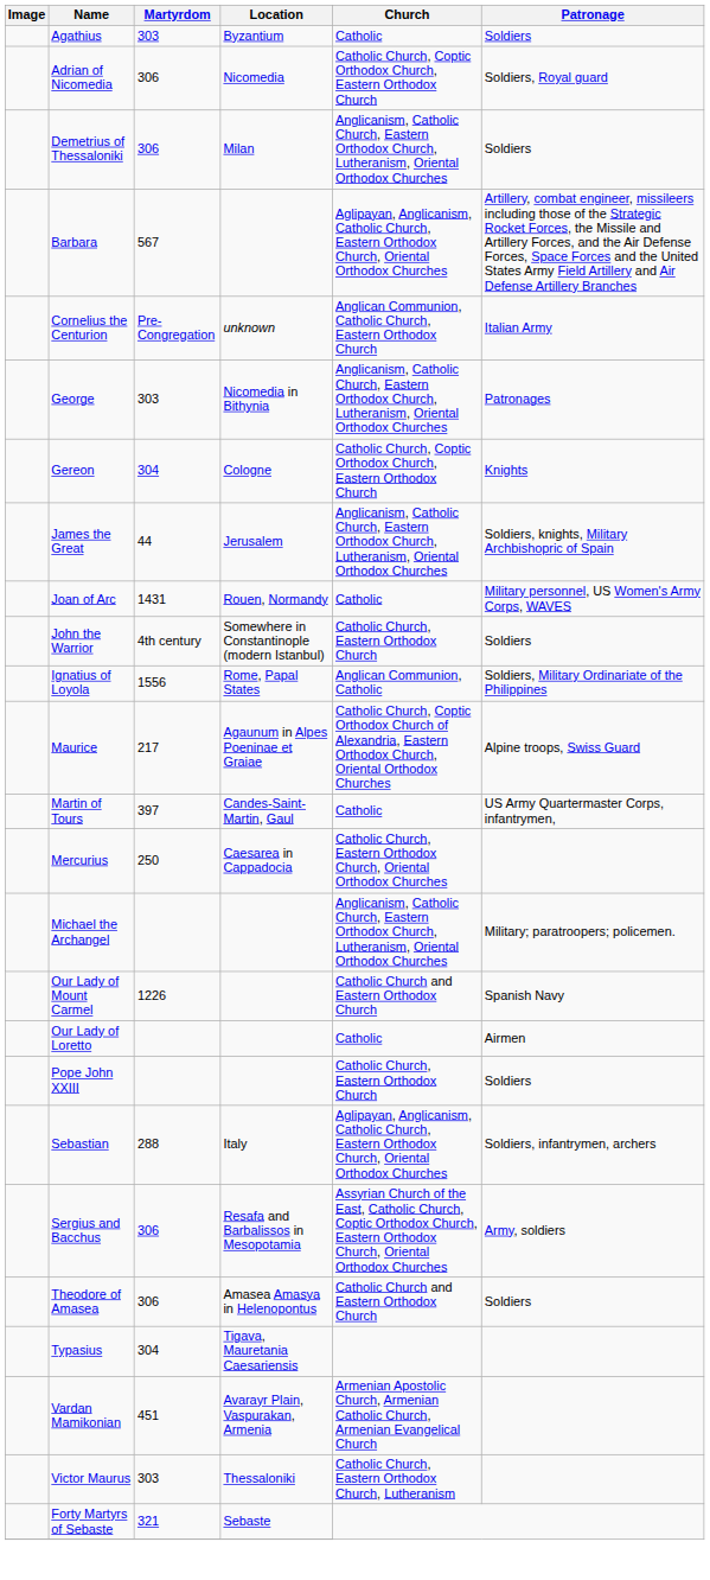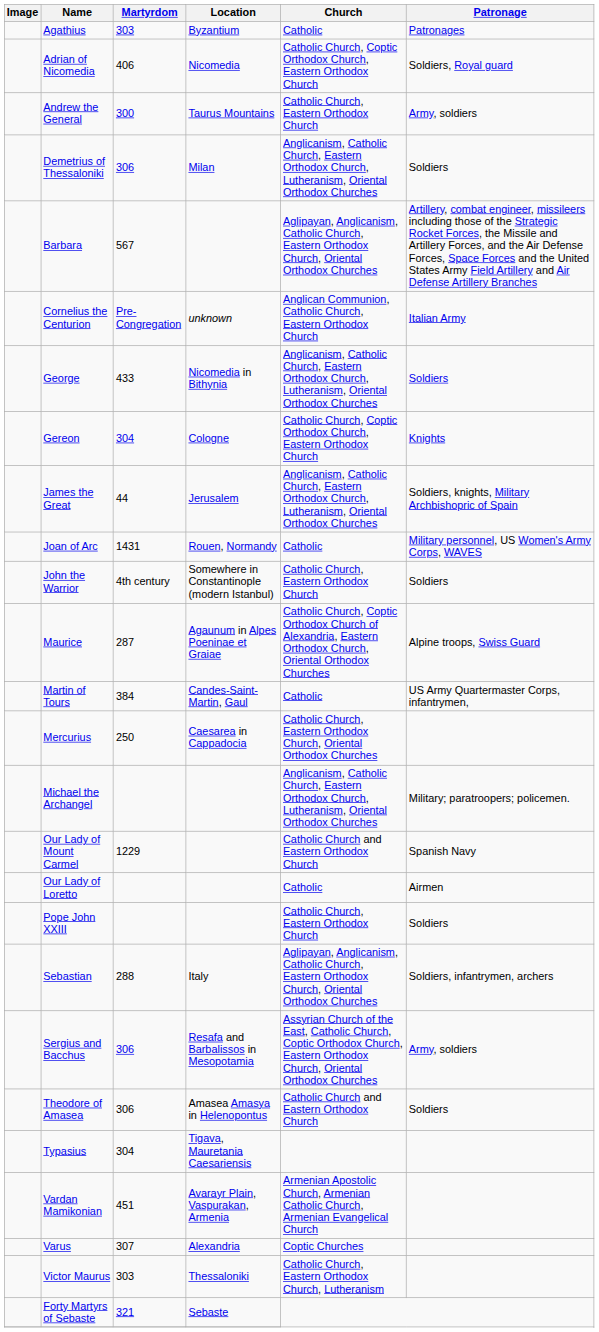 <table class="wikitable sortable">
 <tr>
 <th>Image</th>
 <th>Name</th>
 <th><a href='#'>Martyrdom</a></th>
 <th>Location</th>
 <th>Church</th>
 <th><a href='#'>Patronage</a></th>
 </tr>
 <tr>
 <td></td>
 <td><a href='#'>Agathius</a></td>
 <td><a href='#'>303</a></td>
 <td><a href='#'>Byzantium</a></td>
 <td><a href='#'>Catholic</a></td>
-<td><a href='#'>Soldiers</a></td>
+<td><a href='#'>Patronages</a></td>
 </tr>
 <tr>
 <td></td>
 <td><a href='#'>Adrian of Nicomedia</a></td>
-<td>306</td>
+<td>406</td>
 <td><a href='#'>Nicomedia</a></td>
 <td><a href='#'>Catholic Church</a>, <a href='#'>Coptic Orthodox Church</a>, <a href='#'>Eastern Orthodox Church</a></td>
 <td>Soldiers, <a href='#'>Royal guard</a></td>
+</tr>
+<tr>
+<td></td>
+<td><a href='#'>Andrew the General</a></td>
+<td><a href='#'>300</a></td>
+<td><a href='#'>Taurus Mountains</a></td>
+<td><a href='#'>Catholic Church</a>, <a href='#'>Eastern Orthodox Church</a></td>
+<td><a href='#'>Army</a>, soldiers</td>
 </tr>
 <tr>
 <td></td>
 <td><a href='#'>Demetrius of Thessaloniki</a></td>
 <td><a href='#'>306</a></td>
 <td><a href='#'>Milan</a></td>
 <td><a href='#'>Anglicanism</a>, <a href='#'>Catholic Church</a>, <a href='#'>Eastern Orthodox Church</a>, <a href='#'>Lutheranism</a>, <a href='#'>Oriental Orthodox Churches</a></td>
 <td>Soldiers</td>
 </tr>
 <tr>
 <td></td>
 <td><a href='#'>Barbara</a></td>
 <td>567</td>
 <td></td>
 <td><a href='#'>Aglipayan</a>, <a href='#'>Anglicanism</a>, <a href='#'>Catholic Church</a>, <a href='#'>Eastern Orthodox Church</a>, <a href='#'>Oriental Orthodox Churches</a></td>
 <td><a href='#'>Artillery</a>, <a href='#'>combat engineer</a>, <a href='#'>missileers</a> including those of the <a href='#'>Strategic Rocket Forces</a>, the Missile and Artillery Forces, and the Air Defense Forces, <a href='#'>Space Forces</a> and the United States Army <a href='#'>Field Artillery</a> and <a href='#'>Air Defense Artillery Branches</a></td>
 </tr>
 <tr>
 <td></td>
 <td><a href='#'>Cornelius the Centurion</a></td>
 <td><a href='#'>Pre-Congregation</a></td>
 <td><em>unknown</em></td>
 <td><a href='#'>Anglican Communion</a>, <a href='#'>Catholic Church</a>, <a href='#'>Eastern Orthodox Church</a></td>
 <td><a href='#'>Italian Army</a></td>
 </tr>
 <tr>
 <td></td>
 <td><a href='#'>George</a></td>
-<td>303</td>
+<td>433</td>
 <td><a href='#'>Nicomedia</a> in <a href='#'>Bithynia</a></td>
 <td><a href='#'>Anglicanism</a>, <a href='#'>Catholic Church</a>, <a href='#'>Eastern Orthodox Church</a>, <a href='#'>Lutheranism</a>, <a href='#'>Oriental Orthodox Churches</a></td>
-<td><a href='#'>Patronages</a></td>
+<td><a href='#'>Soldiers</a></td>
 </tr>
 <tr>
 <td></td>
 <td><a href='#'>Gereon</a></td>
 <td><a href='#'>304</a></td>
 <td><a href='#'>Cologne</a></td>
 <td><a href='#'>Catholic Church</a>, <a href='#'>Coptic Orthodox Church</a>, <a href='#'>Eastern Orthodox Church</a></td>
 <td><a href='#'>Knights</a></td>
 </tr>
 <tr>
 <td></td>
 <td><a href='#'>James the Great</a></td>
 <td>44</td>
 <td><a href='#'>Jerusalem</a></td>
 <td><a href='#'>Anglicanism</a>, <a href='#'>Catholic Church</a>, <a href='#'>Eastern Orthodox Church</a>, <a href='#'>Lutheranism</a>, <a href='#'>Oriental Orthodox Churches</a></td>
 <td>Soldiers, knights, <a href='#'>Military Archbishopric of Spain</a></td>
 </tr>
 <tr>
 <td></td>
 <td><a href='#'>Joan of Arc</a></td>
 <td>1431</td>
 <td><a href='#'>Rouen</a>, <a href='#'>Normandy</a></td>
 <td><a href='#'>Catholic</a></td>
 <td><a href='#'>Military personnel</a>, US <a href='#'>Women's Army Corps</a>, <a href='#'>WAVES</a></td>
 </tr>
 <tr>
 <td></td>
 <td><a href='#'>John the Warrior</a></td>
 <td>4th century</td>
 <td>Somewhere in Constantinople (modern Istanbul)</td>
 <td><a href='#'>Catholic Church</a>, <a href='#'>Eastern Orthodox Church</a></td>
 <td>Soldiers</td>
 </tr>
 <tr>
 <td></td>
-<td><a href='#'>Ignatius of Loyola</a></td>
-<td>1556</td>
-<td><a href='#'>Rome</a>, <a href='#'>Papal States</a></td>
-<td><a href='#'>Anglican Communion</a>, <a href='#'>Catholic</a></td>
-<td>Soldiers, <a href='#'>Military Ordinariate of the Philippines</a></td>
-</tr>
-<tr>
-<td></td>
 <td><a href='#'>Maurice</a></td>
-<td>217</td>
+<td>287</td>
 <td><a href='#'>Agaunum</a> in <a href='#'>Alpes Poeninae et Graiae</a></td>
 <td><a href='#'>Catholic Church</a>, <a href='#'>Coptic Orthodox Church of Alexandria</a>, <a href='#'>Eastern Orthodox Church</a>, <a href='#'>Oriental Orthodox Churches</a></td>
 <td>Alpine troops, <a href='#'>Swiss Guard</a></td>
 </tr>
 <tr>
 <td></td>
 <td><a href='#'>Martin of Tours</a></td>
-<td>397</td>
+<td>384</td>
 <td><a href='#'>Candes-Saint-Martin</a>, <a href='#'>Gaul</a></td>
 <td><a href='#'>Catholic</a></td>
 <td>US Army Quartermaster Corps, infantrymen,</td>
 </tr>
 <tr>
 <td></td>
 <td><a href='#'>Mercurius</a></td>
 <td>250</td>
 <td><a href='#'>Caesarea</a> in <a href='#'>Cappadocia</a></td>
 <td><a href='#'>Catholic Church</a>, <a href='#'>Eastern Orthodox Church</a>, <a href='#'>Oriental Orthodox Churches</a></td>
 </tr>
 <tr>
 <td></td>
 <td><a href='#'>Michael the Archangel</a></td>
 <td></td>
 <td></td>
 <td><a href='#'>Anglicanism</a>, <a href='#'>Catholic Church</a>, <a href='#'>Eastern Orthodox Church</a>, <a href='#'>Lutheranism</a>, <a href='#'>Oriental Orthodox Churches</a></td>
 <td>Military;  paratroopers; policemen.</td>
 </tr>
 <tr>
 <td></td>
 <td><a href='#'>Our Lady of Mount Carmel</a></td>
-<td>1226</td>
+<td>1229</td>
 <td></td>
 <td><a href='#'>Catholic Church</a> and <a href='#'>Eastern Orthodox Church</a></td>
 <td>Spanish Navy</td>
 </tr>
 <tr>
 <td></td>
 <td><a href='#'>Our Lady of Loretto</a></td>
 <td></td>
 <td></td>
 <td><a href='#'>Catholic</a></td>
 <td>Airmen</td>
 </tr>
 <tr>
 <td></td>
 <td><a href='#'>Pope John XXIII</a></td>
 <td></td>
 <td></td>
 <td><a href='#'>Catholic Church</a>, <a href='#'>Eastern Orthodox Church</a></td>
 <td>Soldiers</td>
 </tr>
 <tr>
 <td></td>
 <td><a href='#'>Sebastian</a></td>
 <td>288</td>
 <td>Italy</td>
 <td><a href='#'>Aglipayan</a>, <a href='#'>Anglicanism</a>, <a href='#'>Catholic Church</a>, <a href='#'>Eastern Orthodox Church</a>, <a href='#'>Oriental Orthodox Churches</a></td>
 <td>Soldiers, infantrymen, archers</td>
 </tr>
 <tr>
 <td></td>
 <td><a href='#'>Sergius and Bacchus</a></td>
 <td><a href='#'>306</a></td>
 <td><a href='#'>Resafa</a> and <a href='#'>Barbalissos</a> in <a href='#'>Mesopotamia</a></td>
 <td><a href='#'>Assyrian Church of the East</a>, <a href='#'>Catholic Church</a>, <a href='#'>Coptic Orthodox Church</a>, <a href='#'>Eastern Orthodox Church</a>, <a href='#'>Oriental Orthodox Churches</a></td>
 <td><a href='#'>Army</a>, soldiers</td>
 </tr>
 <tr>
 <td></td>
 <td><a href='#'>Theodore of Amasea</a></td>
 <td>306</td>
 <td>Amasea <a href='#'>Amasya</a> in <a href='#'>Helenopontus</a></td>
 <td><a href='#'>Catholic Church</a> and <a href='#'>Eastern Orthodox Church</a></td>
 <td>Soldiers</td>
 </tr>
 <tr>
 <td></td>
 <td><a href='#'>Typasius</a></td>
 <td>304</td>
 <td><a href='#'>Tigava</a>, <a href='#'>Mauretania Caesariensis</a></td>
 <td></td>
 <td></td>
 </tr>
 <tr>
 <td></td>
 <td><a href='#'>Vardan Mamikonian</a></td>
 <td>451</td>
 <td><a href='#'>Avarayr Plain</a>, <a href='#'>Vaspurakan</a>, <a href='#'>Armenia</a></td>
 <td><a href='#'>Armenian Apostolic Church</a>, <a href='#'>Armenian Catholic Church</a>, <a href='#'>Armenian Evangelical Church</a></td>
 <td></td>
 </tr>
 <tr>
 <td></td>
+<td><a href='#'>Varus</a></td>
+<td>307</td>
+<td><a href='#'>Alexandria</a></td>
+<td><a href='#'>Coptic Churches</a></td>
+<td></td>
+</tr>
+<tr>
+<td></td>
 <td><a href='#'>Victor Maurus</a></td>
 <td>303</td>
 <td><a href='#'>Thessaloniki</a></td>
 <td><a href='#'>Catholic Church</a>, <a href='#'>Eastern Orthodox Church</a>, <a href='#'>Lutheranism</a></td>
 <td></td>
 </tr>
 <tr>
 <td></td>
 <td><a href='#'>Forty Martyrs of Sebaste</a></td>
 <td><a href='#'>321</a></td>
 <td><a href='#'>Sebaste</a></td>
 </tr>
 <tr>
 </tr>
 </table>
